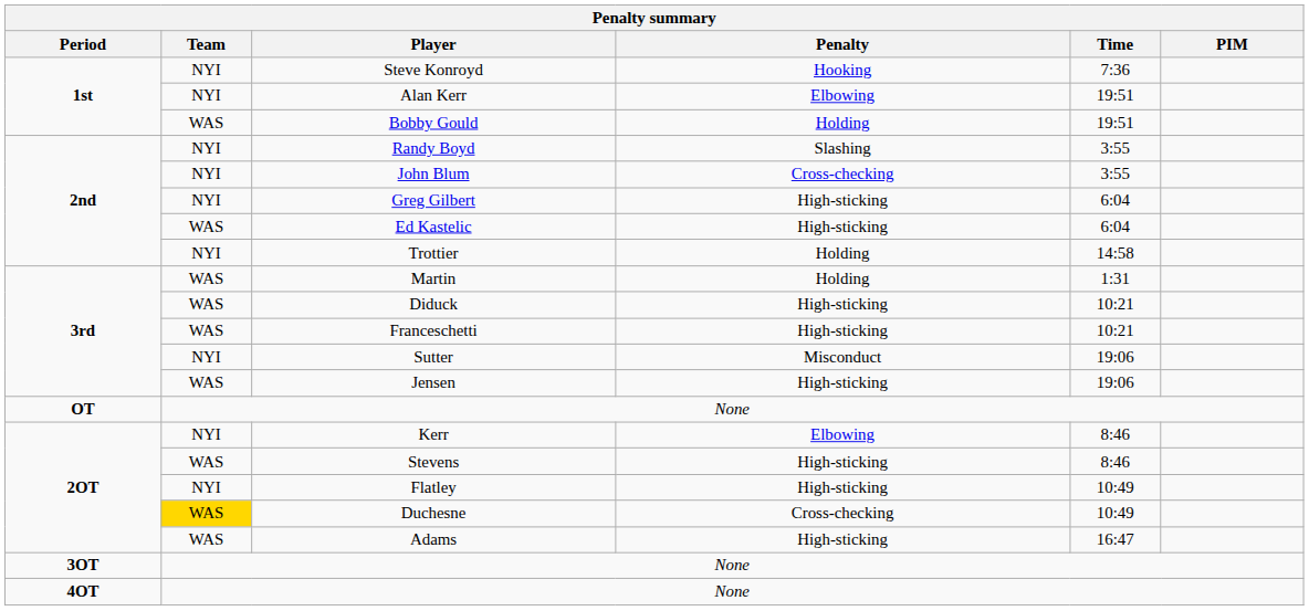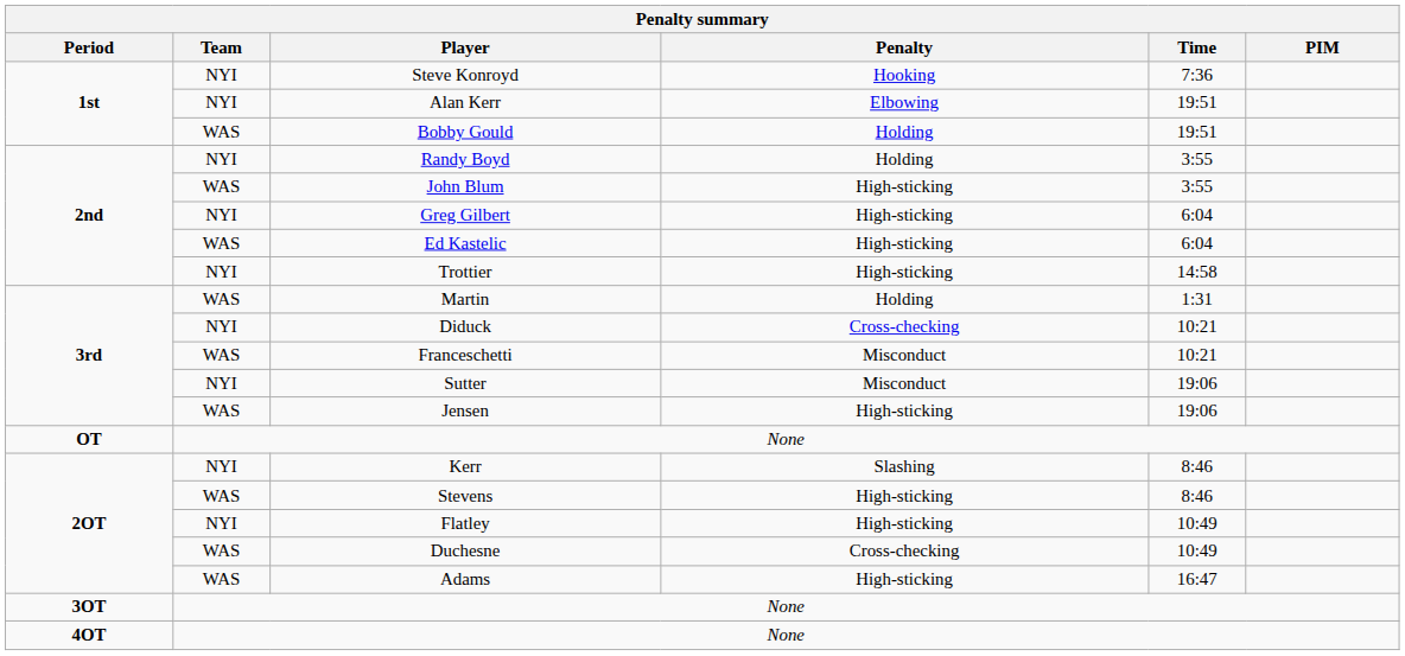 <table style="width:100%;" class="wikitable">
 <tr>
 <th colspan=6>Penalty summary</th>
 </tr>
 <tr>
 <th style="width:12%;">Period</th>
 <th style="width:7%;">Team</th>
 <th style="width:28%;">Player</th>
 <th style="width:35%;">Penalty</th>
 <th style="width:7%;">Time</th>
 <th style="width:11%;">PIM</th>
 </tr>
 <tr>
 <td style="text-align:center;" rowspan="3"><strong>1st</strong></td>
 <td align=center>NYI</td>
 <td align=center>Steve Konroyd</td>
 <td align=center><a href='#'>Hooking</a></td>
 <td align=center>7:36</td>
 <td align=center></td>
 </tr>
 <tr>
 <td align=center>NYI</td>
 <td align=center>Alan Kerr</td>
 <td align=center><a href='#'>Elbowing</a></td>
 <td align=center>19:51</td>
 <td align=center></td>
 </tr>
 <tr>
 <td align=center>WAS</td>
 <td align=center><a href='#'>Bobby Gould</a></td>
 <td align=center><a href='#'>Holding</a></td>
 <td align=center>19:51</td>
 <td align=center></td>
 </tr>
 <tr>
 <td style="text-align:center;" rowspan="5"><strong>2nd</strong></td>
 <td align=center>NYI</td>
 <td align=center><a href='#'>Randy Boyd</a></td>
-<td align=center>Slashing</td>
+<td align=center>Holding</td>
 <td align=center>3:55</td>
 <td align=center></td>
 </tr>
 <tr>
-<td align=center>NYI</td>
+<td align=center>WAS</td>
 <td align=center><a href='#'>John Blum</a></td>
-<td align=center><a href='#'>Cross-checking</a></td>
+<td align=center>High-sticking</td>
 <td align=center>3:55</td>
 <td align=center></td>
 </tr>
 <tr>
 <td align=center>NYI</td>
 <td align=center><a href='#'>Greg Gilbert</a></td>
 <td align=center>High-sticking</td>
 <td align=center>6:04</td>
 <td align=center></td>
 </tr>
 <tr>
 <td align=center>WAS</td>
 <td align=center><a href='#'>Ed Kastelic</a></td>
 <td align=center>High-sticking</td>
 <td align=center>6:04</td>
 <td align=center></td>
 </tr>
 <tr>
 <td align=center>NYI</td>
 <td align=center>Trottier</td>
-<td align=center>Holding</td>
+<td align=center>High-sticking</td>
 <td align=center>14:58</td>
 <td align=center></td>
 </tr>
 <tr>
 <td style="text-align:center;" rowspan="5"><strong>3rd</strong></td>
 <td align=center>WAS</td>
 <td align=center>Martin</td>
 <td align=center>Holding</td>
 <td align=center>1:31</td>
 <td align=center></td>
 </tr>
 <tr>
-<td align=center>WAS</td>
+<td align=center>NYI</td>
 <td align=center>Diduck</td>
-<td align=center>High-sticking</td>
+<td align=center><a href='#'>Cross-checking</a></td>
 <td align=center>10:21</td>
 <td align=center></td>
 </tr>
 <tr>
 <td align=center>WAS</td>
 <td align=center>Franceschetti</td>
-<td align=center>High-sticking</td>
+<td align=center>Misconduct</td>
 <td align=center>10:21</td>
 <td align=center></td>
 </tr>
 <tr>
 <td align=center>NYI</td>
 <td align=center>Sutter</td>
 <td align=center>Misconduct</td>
 <td align=center>19:06</td>
 <td align=center></td>
 </tr>
 <tr>
 <td align=center>WAS</td>
 <td align=center>Jensen</td>
 <td align=center>High-sticking</td>
 <td align=center>19:06</td>
 <td align=center></td>
 </tr>
 <tr style="text-align:center;">
 <td><strong>OT</strong></td>
 <td colspan="5"><em>None</em></td>
 </tr>
 <tr>
 <td style="text-align:center;" rowspan="5"><strong>2OT</strong></td>
 <td align=center>NYI</td>
 <td align=center>Kerr</td>
-<td align=center><a href='#'>Elbowing</a></td>
+<td align=center>Slashing</td>
 <td align=center>8:46</td>
 <td align=center></td>
 </tr>
 <tr>
 <td align=center>WAS</td>
 <td align=center>Stevens</td>
 <td align=center>High-sticking</td>
 <td align=center>8:46</td>
 <td align=center></td>
 </tr>
 <tr>
 <td align=center>NYI</td>
 <td align=center>Flatley</td>
 <td align=center>High-sticking</td>
 <td align=center>10:49</td>
 <td align=center></td>
 </tr>
 <tr>
-<td align=center style="background: gold;">WAS</td>
+<td align=center>WAS</td>
 <td align=center>Duchesne</td>
 <td align=center>Cross-checking</td>
 <td align=center>10:49</td>
 <td align=center></td>
 </tr>
 <tr>
 <td align=center>WAS</td>
 <td align=center>Adams</td>
 <td align=center>High-sticking</td>
 <td align=center>16:47</td>
 <td align=center></td>
 </tr>
 <tr style="text-align:center;">
 <td><strong>3OT</strong></td>
 <td colspan="5"><em>None</em></td>
 </tr>
 <tr style="text-align:center;">
 <td><strong>4OT</strong></td>
 <td colspan="5"><em>None</em></td>
 </tr>
 </table>
